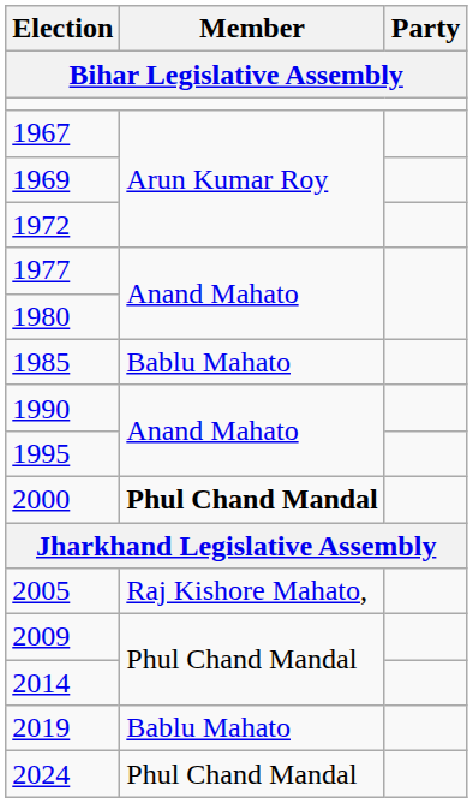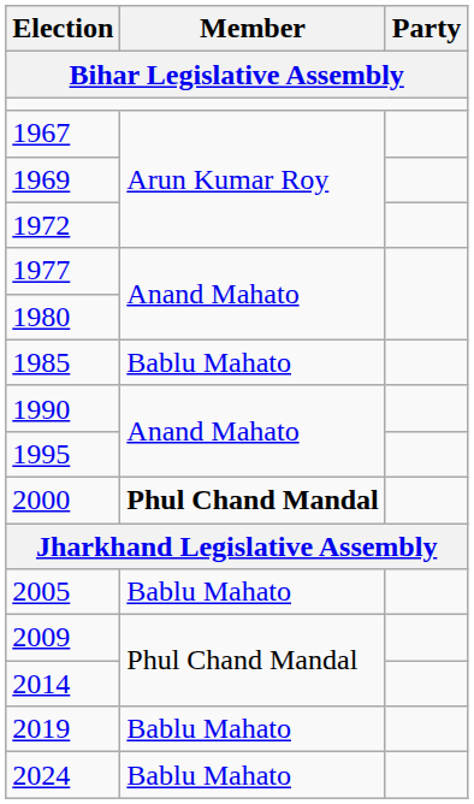 <table class="wikitable sortable">
 <tr>
 <th>Election</th>
 <th>Member</th>
 <th colspan=2>Party</th>
 </tr>
 <tr>
 <th colspan=4><a href='#'>Bihar Legislative Assembly</a></th>
 </tr>
 <tr>
 <td colspan="4"></td>
 </tr>
 <tr>
 <td><a href='#'>1967</a></td>
 <td rowspan=3><a href='#'>Arun Kumar Roy</a></td>
 <td></td>
 </tr>
 <tr>
 <td><a href='#'>1969</a></td>
 </tr>
 <tr>
 <td><a href='#'>1972</a></td>
 <td></td>
 </tr>
 <tr>
 <td><a href='#'>1977</a></td>
 <td rowspan=2><a href='#'>Anand Mahato</a></td>
 </tr>
 <tr>
 <td><a href='#'>1980</a></td>
 </tr>
 <tr>
 <td><a href='#'>1985</a></td>
 <td><a href='#'>Bablu Mahato</a></td>
 <td></td>
 </tr>
 <tr>
 <td><a href='#'>1990</a></td>
 <td rowspan=2><a href='#'>Anand Mahato</a></td>
 <td></td>
 </tr>
 <tr>
 <td><a href='#'>1995</a></td>
 </tr>
 <tr>
 <td><a href='#'>2000</a></td>
 <td><strong>Phul Chand Mandal</strong></td>
 <td></td>
 </tr>
 <tr>
 <th colspan=4><a href='#'>Jharkhand Legislative Assembly</a></th>
 </tr>
 <tr>
 <td><a href='#'>2005</a></td>
-<td><a href='#'>Raj Kishore Mahato</a>,</td>
+<td><a href='#'>Bablu Mahato</a></td>
 <td></td>
 </tr>
 <tr>
 <td><a href='#'>2009</a></td>
 <td rowspan=2>Phul Chand Mandal</td>
 <td></td>
 </tr>
 <tr>
 <td><a href='#'>2014</a></td>
 <td></td>
 </tr>
 <tr>
 <td><a href='#'>2019</a></td>
 <td><a href='#'>Bablu Mahato</a></td>
 <td></td>
 </tr>
 <tr>
 <td><a href='#'>2024</a></td>
-<td>Phul Chand Mandal</td>
+<td><a href='#'>Bablu Mahato</a></td>
 <td></td>
 </tr>
 </table>
